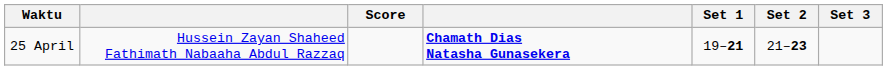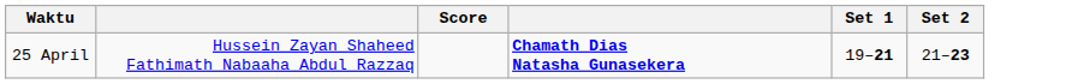 <table class="wikitable" style="text-align: center; font-size:90%">
 <tr>
 <th width="60">Waktu</th>
 <th align="right" width="230"></th>
 <th width="60">Score</th>
 <th align="left" width="230"></th>
 <th width="50">Set 1</th>
 <th width="50">Set 2</th>
-<th width="50">Set 3</th>
 </tr>
 <tr>
 <td>25 April<br></td>
 <td align="right"><a href='#'>Hussein Zayan Shaheed</a> <br><a href='#'>Fathimath Nabaaha Abdul Razzaq</a> </td>
 <td align="center"></td>
 <td align="left"><strong> <a href='#'>Chamath Dias</a><br> <a href='#'>Natasha Gunasekera</a></strong></td>
 <td>19–<strong>21</strong></td>
 <td>21–<strong>23</strong></td>
-<td></td>
 </tr>
 </table>
